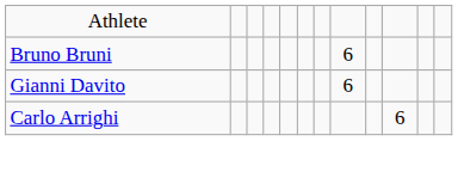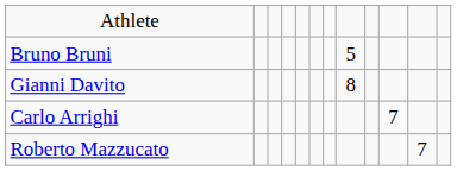 <table class="wikitable" style="text-align: center; font-size:100%" width=40%">
 <tr>
 <td>Athlete</td>
 <td></td>
 <td></td>
 <td></td>
 <td></td>
 <td></td>
 <td></td>
 <td></td>
 <td></td>
 <td></td>
 <td></td>
 <td></td>
 </tr>
 <tr>
 <td align=left><a href='#'>Bruno Bruni</a></td>
 <td></td>
 <td></td>
 <td></td>
 <td></td>
 <td></td>
 <td></td>
-<td>6</td>
+<td>5</td>
 <td></td>
 <td></td>
 <td></td>
 <td></td>
 </tr>
 <tr>
 <td align=left><a href='#'>Gianni Davito</a></td>
 <td></td>
 <td></td>
 <td></td>
 <td></td>
 <td></td>
 <td></td>
-<td>6</td>
+<td>8</td>
 <td></td>
 <td></td>
 <td></td>
 <td></td>
 </tr>
 <tr>
 <td align=left><a href='#'>Carlo Arrighi</a></td>
 <td></td>
 <td></td>
 <td></td>
 <td></td>
 <td></td>
 <td></td>
 <td></td>
 <td></td>
-<td>6</td>
+<td>7</td>
 <td></td>
 <td></td>
 </tr>
+<tr>
+<td align=left><a href='#'>Roberto Mazzucato</a></td>
+<td></td>
+<td></td>
+<td></td>
+<td></td>
+<td></td>
+<td></td>
+<td></td>
+<td></td>
+<td></td>
+<td>7</td>
+<td></td>
+</tr>
 </table>
